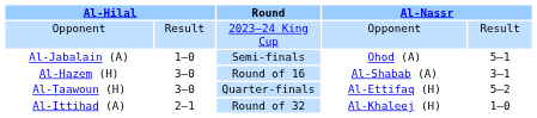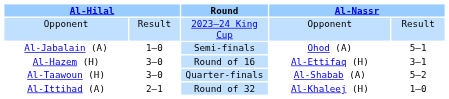 <table width="100%" style="text-align:center">
 <tr valign=top bgcolor=#99ccff>
 <th colspan=2 style="width:40%"><a href='#'>Al-Hilal</a></th>
 <th><strong>Round</strong></th>
 <th colspan=2 style="width:40%"><a href='#'>Al-Nassr</a></th>
 </tr>
 <tr valign=top bgcolor=#c1e0ff>
 <td>Opponent</td>
 <td>Result</td>
 <td bgcolor=#c1e0ff><a href='#'>2023–24 King Cup</a></td>
 <td>Opponent</td>
 <td>Result</td>
 </tr>
 <tr>
 <td><a href='#'>Al-Jabalain</a> (A)</td>
 <td>1–0</td>
 <td bgcolor=#c1e0ff>Semi-finals</td>
 <td><a href='#'>Ohod</a> (A)</td>
 <td>5–1</td>
 </tr>
 <tr>
 <td><a href='#'>Al-Hazem</a> (H)</td>
 <td>3–0</td>
 <td bgcolor=#c1e0ff>Round of 16</td>
-<td><a href='#'>Al-Shabab</a> (A)</td>
+<td><a href='#'>Al-Ettifaq</a> (H)</td>
 <td>3–1</td>
 </tr>
 <tr>
 <td><a href='#'>Al-Taawoun</a> (H)</td>
 <td>3–0</td>
 <td bgcolor=#c1e0ff>Quarter-finals</td>
-<td><a href='#'>Al-Ettifaq</a> (H)</td>
+<td><a href='#'>Al-Shabab</a> (A)</td>
 <td>5–2</td>
 </tr>
 <tr>
 <td><a href='#'>Al-Ittihad</a> (A)</td>
 <td>2–1</td>
 <td bgcolor=#c1e0ff>Round of 32</td>
 <td><a href='#'>Al-Khaleej</a> (H)</td>
 <td>1–0 </td>
 </tr>
 </table>
